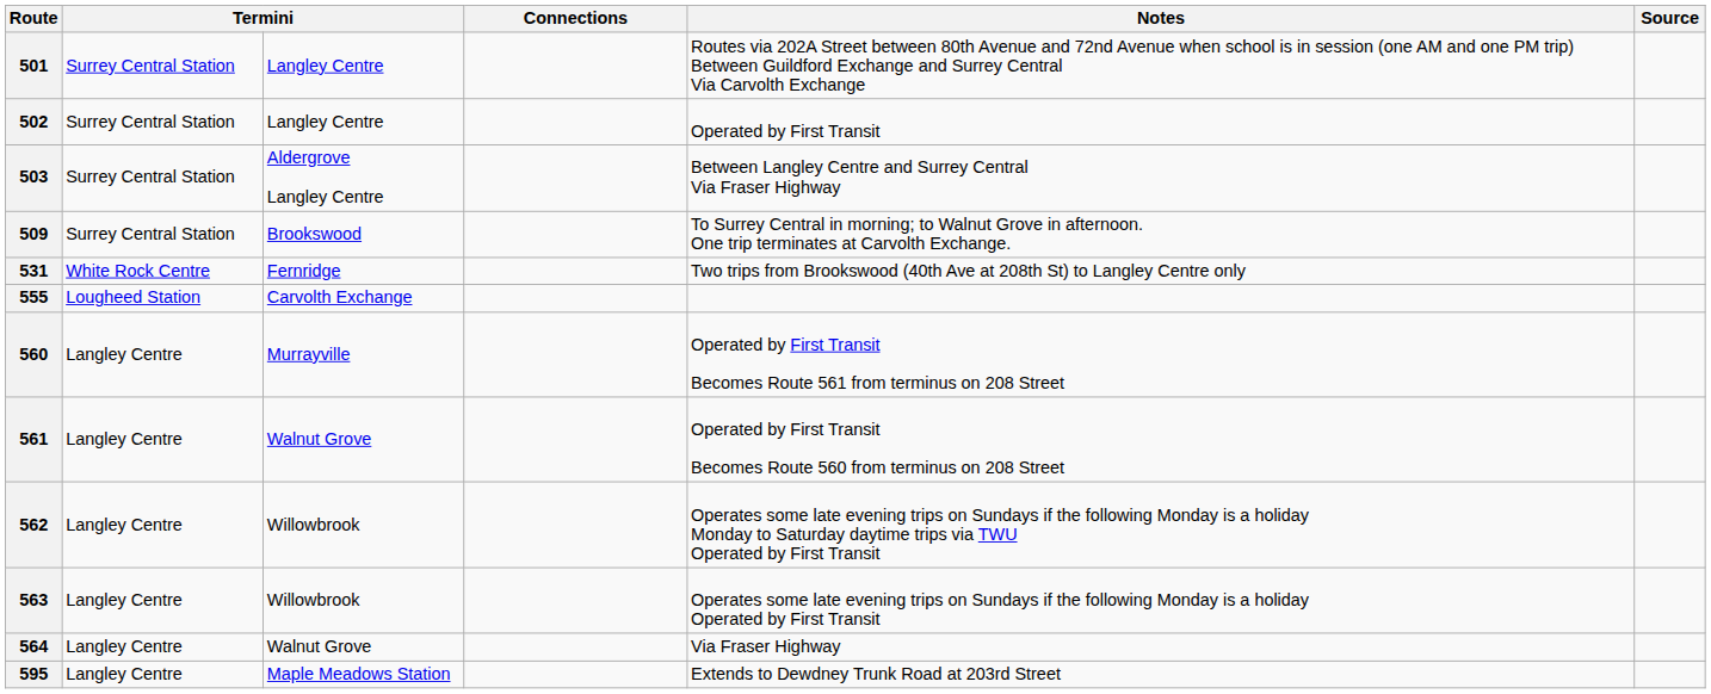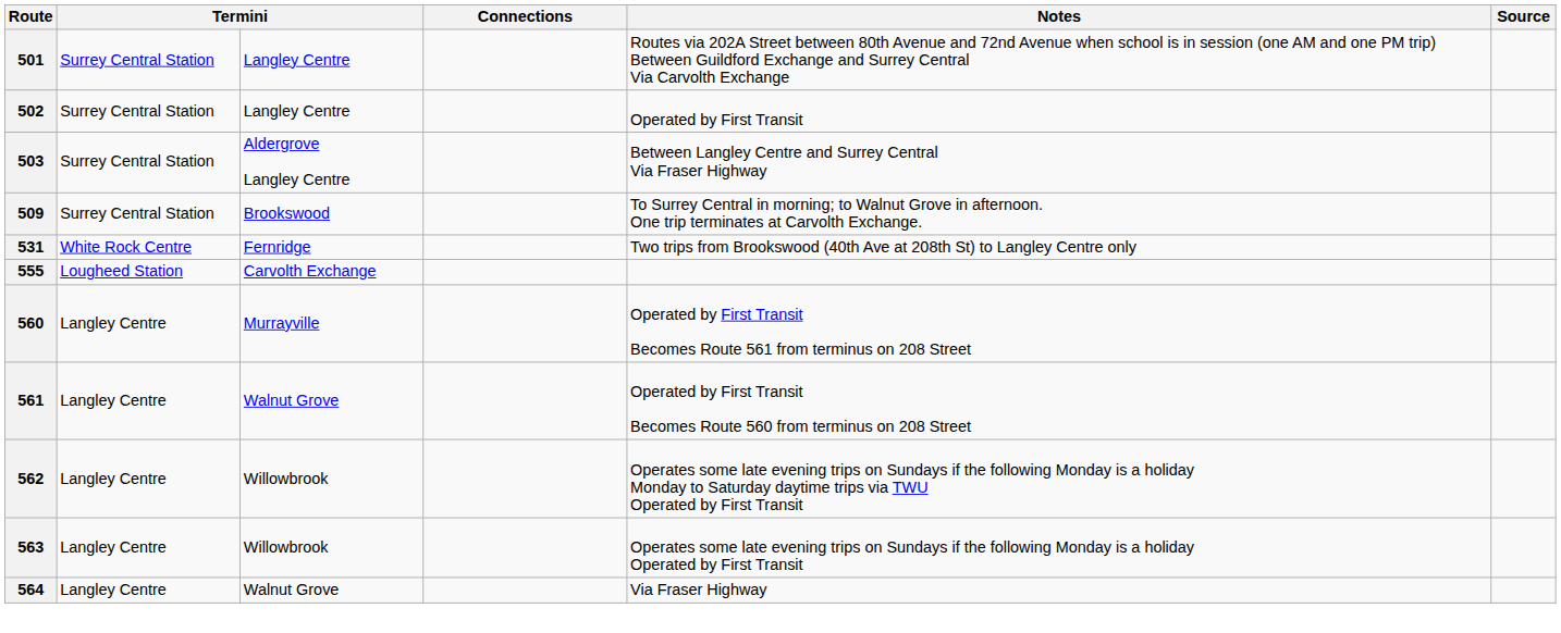 <table class="wikitable" style="width: 100%">
 <tr>
 <th width="40">Route</th>
 <th colspan=2>Termini</th>
 <th width="200">Connections</th>
 <th>Notes</th>
 <th>Source</th>
 </tr>
 <tr>
 <th>501</th>
 <td width="180"><a href='#'>Surrey Central Station</a></td>
 <td width="180"><a href='#'>Langley Centre</a></td>
 <td></td>
 <td> Routes via 202A Street between 80th Avenue and 72nd Avenue when school is in session (one AM and one PM trip)<br> Between Guildford Exchange and Surrey Central<br>Via Carvolth Exchange</td>
 <td style="text-align: center;"></td>
 </tr>
 <tr>
 <th>502</th>
 <td>Surrey Central Station</td>
 <td>Langley Centre</td>
 <td></td>
 <td><br>Operated by First Transit</td>
 <td style="text-align: center;"></td>
 </tr>
 <tr>
 <th>503</th>
 <td>Surrey Central Station</td>
 <td><a href='#'>Aldergrove</a><br><br>Langley Centre</td>
 <td></td>
 <td> Between Langley Centre and Surrey Central<br>Via Fraser Highway</td>
 <td style="text-align: center;"></td>
 </tr>
 <tr>
 <th>509</th>
 <td>Surrey Central Station</td>
 <td><a href='#'>Brookswood</a><br></td>
 <td></td>
 <td> To Surrey Central in morning; to Walnut Grove in afternoon.<br> One trip terminates at Carvolth Exchange.</td>
 <td style="text-align: center;"></td>
 </tr>
 <tr>
 <th>531</th>
 <td><a href='#'>White Rock Centre</a></td>
 <td><a href='#'>Fernridge</a><br></td>
 <td></td>
 <td> Two trips from Brookswood (40th Ave at 208th St) to Langley Centre only</td>
 <td style="text-align: center;"></td>
 </tr>
 <tr>
 <th>555</th>
 <td><a href='#'>Lougheed Station</a></td>
 <td><a href='#'>Carvolth Exchange</a></td>
 <td></td>
 <td></td>
 <td style="text-align: center;"></td>
 </tr>
 <tr>
 <th>560</th>
 <td>Langley Centre</td>
 <td><a href='#'>Murrayville</a><br></td>
 <td></td>
 <td><br>Operated by <a href='#'>First Transit</a><br><br>Becomes Route 561 from terminus on 208 Street</td>
 <td style="text-align: center;"></td>
 </tr>
 <tr>
 <th>561</th>
 <td>Langley Centre</td>
 <td><a href='#'>Walnut Grove</a><br></td>
 <td></td>
 <td><br>Operated by First Transit<br><br>Becomes Route 560 from terminus on 208 Street</td>
 <td style="text-align: center;"></td>
 </tr>
 <tr>
 <th>562</th>
 <td>Langley Centre</td>
 <td>Willowbrook<br></td>
 <td></td>
 <td><br>Operates some late evening trips on Sundays if the following Monday is a holiday<br>Monday to Saturday daytime trips via <a href='#'>TWU</a><br>Operated by First Transit</td>
 <td style="text-align: center;"></td>
 </tr>
 <tr>
 <th>563</th>
 <td>Langley Centre</td>
 <td>Willowbrook<br></td>
 <td></td>
 <td><br>Operates some late evening trips on Sundays if the following Monday is a holiday<br>Operated by First Transit</td>
 <td style="text-align: center;"></td>
 </tr>
 <tr>
 <th>564</th>
 <td>Langley Centre</td>
 <td>Walnut Grove<br></td>
 <td></td>
 <td>Via Fraser Highway</td>
 <td style="text-align: center;"></td>
 </tr>
-<tr>
-<th>595</th>
-<td>Langley Centre</td>
-<td><a href='#'>Maple Meadows Station</a></td>
-<td></td>
-<td> Extends to Dewdney Trunk Road at 203rd Street</td>
-<td style="text-align: center;"></td>
-</tr>
 </table>
